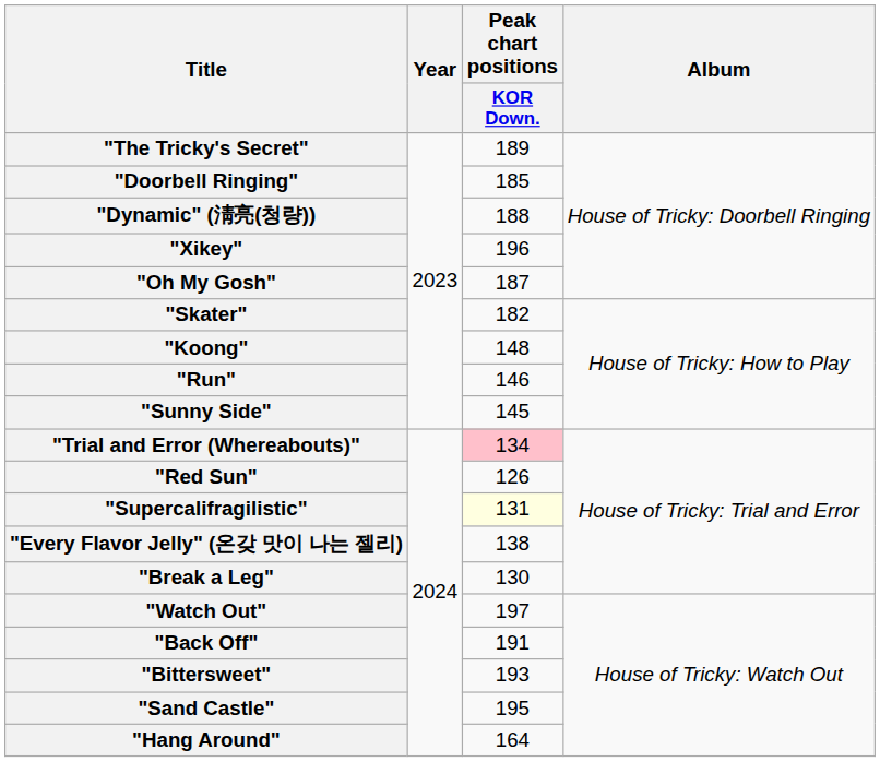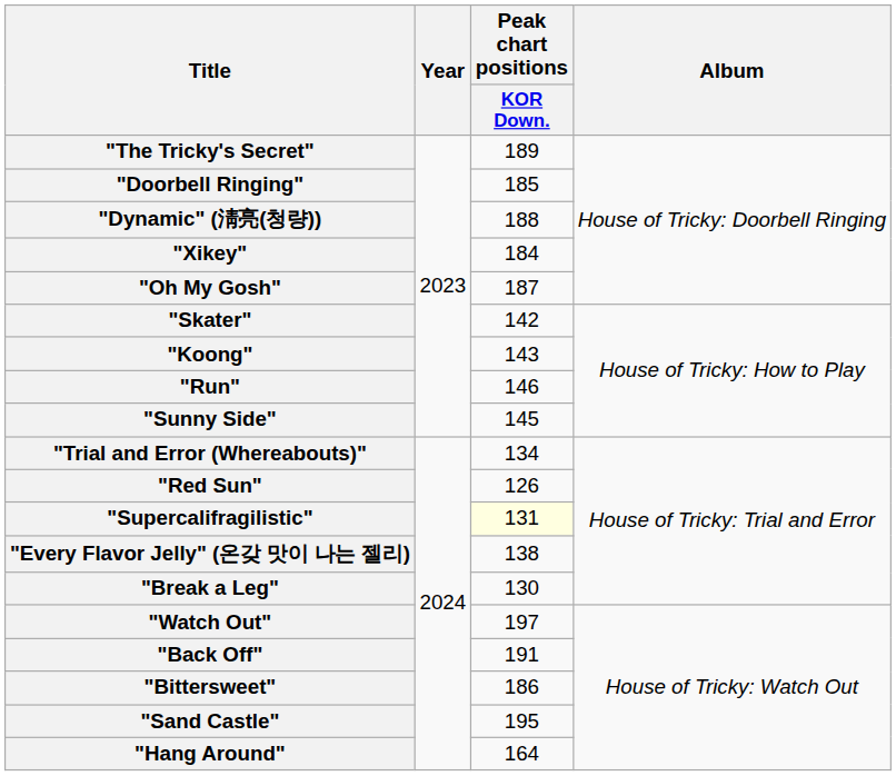 <table class="wikitable plainrowheaders" style="text-align:center">
 <tr>
 <th rowspan="2" scope="col">Title</th>
 <th rowspan="2" scope="col">Year</th>
 <th scope="col">Peak chart positions</th>
 <th rowspan="2" scope="col">Album</th>
 </tr>
 <tr>
 <th scope="col" style="width:3em;font-size:90%"><a href='#'>KOR<br>Down.</a><br></th>
 </tr>
 <tr>
 <th scope="row">"The Tricky's Secret"</th>
 <td rowspan="9">2023</td>
 <td>189</td>
 <td rowspan="5"><em>House of Tricky: Doorbell Ringing</em></td>
 </tr>
 <tr>
 <th scope="row">"Doorbell Ringing"</th>
 <td>185</td>
 </tr>
 <tr>
 <th scope="row">"Dynamic" (淸亮(청량))</th>
 <td>188</td>
 </tr>
 <tr>
 <th scope="row">"Xikey"</th>
-<td>196</td>
+<td>184</td>
 </tr>
 <tr>
 <th scope="row">"Oh My Gosh"</th>
 <td>187</td>
 </tr>
 <tr>
 <th scope="row">"Skater"</th>
-<td>182</td>
+<td>142</td>
 <td rowspan="4"><em>House of Tricky: How to Play</em></td>
 </tr>
 <tr>
 <th scope="row">"Koong"</th>
-<td>148</td>
+<td>143</td>
 </tr>
 <tr>
 <th scope="row">"Run"</th>
 <td>146</td>
 </tr>
 <tr>
 <th scope="row">"Sunny Side"</th>
 <td>145</td>
 </tr>
 <tr>
 <th scope="row">"Trial and Error (Whereabouts)"</th>
 <td rowspan="10">2024</td>
-<td style="background: pink;">134</td>
+<td>134</td>
 <td rowspan="5"><em>House of Tricky: Trial and Error</em></td>
 </tr>
 <tr>
 <th scope="row">"Red Sun"</th>
 <td>126</td>
 </tr>
 <tr>
 <th scope="row">"Supercalifragilistic"</th>
 <td style="background: lightyellow;">131</td>
 </tr>
 <tr>
 <th scope="row">"Every Flavor Jelly" (온갖 맛이 나는 젤리)</th>
 <td>138</td>
 </tr>
 <tr>
 <th scope="row">"Break a Leg"</th>
 <td>130</td>
 </tr>
 <tr>
 <th scope="row">"Watch Out"</th>
 <td>197</td>
 <td rowspan="5"><em>House of Tricky: Watch Out</em></td>
 </tr>
 <tr>
 <th scope="row">"Back Off"</th>
 <td>191</td>
 </tr>
 <tr>
 <th scope="row">"Bittersweet"</th>
-<td>193</td>
+<td>186</td>
 </tr>
 <tr>
 <th scope="row">"Sand Castle"</th>
 <td>195</td>
 </tr>
 <tr>
 <th scope="row">"Hang Around"</th>
 <td>164</td>
 </tr>
 </table>
